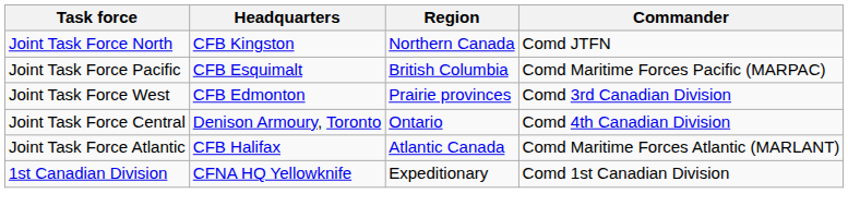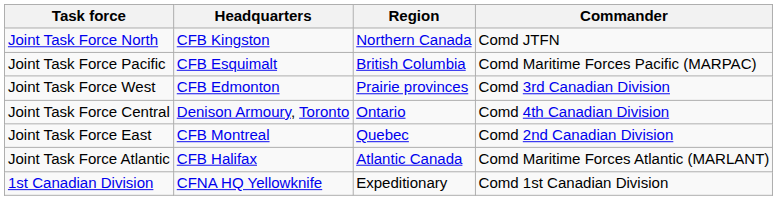 <table class=wikitable>
 <tr>
 <th>Task force</th>
 <th>Headquarters</th>
 <th>Region</th>
 <th>Commander</th>
 </tr>
 <tr>
 <td><a href='#'>Joint Task Force North</a></td>
 <td><a href='#'>CFB Kingston</a></td>
 <td><a href='#'>Northern Canada</a></td>
 <td>Comd JTFN</td>
 </tr>
 <tr>
 <td>Joint Task Force Pacific</td>
 <td><a href='#'>CFB Esquimalt</a></td>
 <td><a href='#'>British Columbia</a></td>
 <td>Comd Maritime Forces Pacific (MARPAC)</td>
 </tr>
 <tr>
 <td>Joint Task Force West</td>
 <td><a href='#'>CFB Edmonton</a></td>
 <td><a href='#'>Prairie provinces</a></td>
 <td>Comd <a href='#'>3rd Canadian Division</a></td>
 </tr>
 <tr>
 <td>Joint Task Force Central</td>
 <td><a href='#'>Denison Armoury</a>, <a href='#'>Toronto</a></td>
 <td><a href='#'>Ontario</a></td>
 <td>Comd <a href='#'>4th Canadian Division</a></td>
 </tr>
 <tr>
+<td>Joint Task Force East</td>
+<td><a href='#'>CFB Montreal</a></td>
+<td><a href='#'>Quebec</a></td>
+<td>Comd <a href='#'>2nd Canadian Division</a></td>
+</tr>
+<tr>
 <td>Joint Task Force Atlantic</td>
 <td><a href='#'>CFB Halifax</a></td>
 <td><a href='#'>Atlantic Canada</a></td>
 <td>Comd Maritime Forces Atlantic (MARLANT)</td>
 </tr>
 <tr>
 <td><a href='#'>1st Canadian Division</a></td>
 <td><a href='#'>CFNA HQ Yellowknife</a></td>
 <td>Expeditionary</td>
 <td>Comd 1st Canadian Division</td>
 </tr>
 </table>
